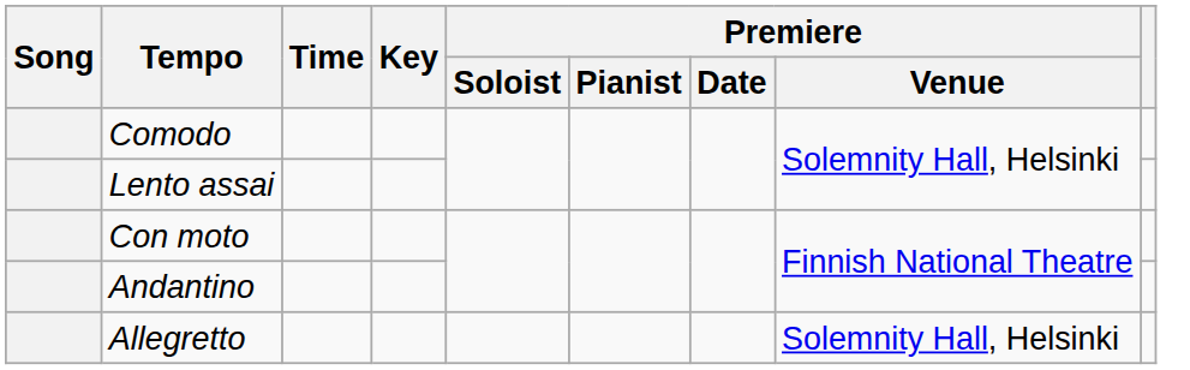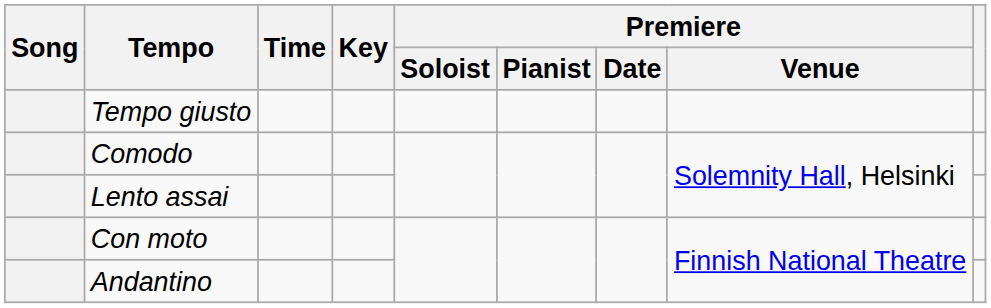 <table class="wikitable" style="margin-right:0; font-size:95%">
 <tr>
 <th rowspan=2 scope="col">Song</th>
 <th rowspan=2 scope="col">Tempo</th>
 <th rowspan=2 scope="col">Time</th>
 <th rowspan=2 scope="col">Key</th>
 <th colspan=4 scope="col">Premiere</th>
 <th rowspan=2 scope="col"></th>
 </tr>
 <tr>
 <th scope="col">Soloist</th>
 <th scope="col">Pianist</th>
 <th scope="col">Date</th>
 <th scope="col">Venue</th>
+</tr>
+<tr>
+<th scope="row"></th>
+<td><em>Tempo giusto</em></td>
+<td></td>
+<td></td>
+<td></td>
+<td></td>
+<td></td>
+<td></td>
+<td></td>
 </tr>
 <tr>
 <th scope="row"></th>
 <td><em>Comodo</em></td>
 <td></td>
 <td></td>
 <td rowspan=2></td>
 <td rowspan=2></td>
 <td rowspan=2></td>
 <td rowspan=2><a href='#'>Solemnity Hall</a>, Helsinki</td>
 <td></td>
 </tr>
 <tr>
 <th scope="row"></th>
 <td><em>Lento assai</em></td>
 <td></td>
 <td></td>
 <td></td>
 </tr>
 <tr>
 <th scope="row"></th>
 <td><em>Con moto</em></td>
 <td></td>
 <td></td>
 <td rowspan=2></td>
 <td rowspan=2></td>
 <td rowspan=2></td>
 <td rowspan=2><a href='#'>Finnish National Theatre</a></td>
 <td></td>
 </tr>
 <tr>
 <th scope="row"></th>
 <td><em>Andantino</em></td>
 <td></td>
 <td></td>
 <td></td>
 </tr>
-<tr>
-<th scope="row"></th>
-<td><em>Allegretto</em></td>
-<td></td>
-<td></td>
-<td></td>
-<td></td>
-<td></td>
-<td><a href='#'>Solemnity Hall</a>, Helsinki</td>
-<td></td>
-</tr>
 </table>
